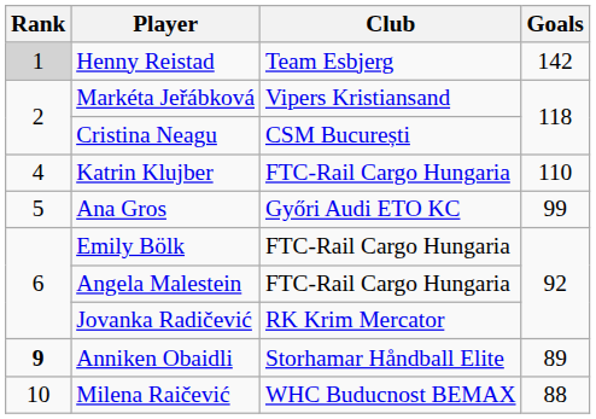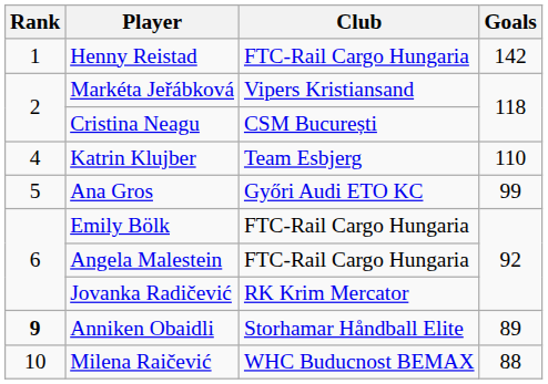 <table class="wikitable sortable" style="text-align:center">
 <tr>
 <th>Rank</th>
 <th>Player</th>
 <th>Club</th>
 <th>Goals</th>
 </tr>
 <tr>
-<td style="background: lightgrey;">1</td>
+<td>1</td>
 <td align="left"> <a href='#'>Henny Reistad</a></td>
-<td align="left"> <a href='#'>Team Esbjerg</a></td>
+<td align="left"> <a href='#'>FTC-Rail Cargo Hungaria</a></td>
 <td>142</td>
 </tr>
 <tr>
 <td rowspan="2">2</td>
 <td align="left"> <a href='#'>Markéta Jeřábková</a></td>
 <td align="left"> <a href='#'>Vipers Kristiansand</a></td>
 <td rowspan="2">118</td>
 </tr>
 <tr>
 <td align="left"> <a href='#'>Cristina Neagu</a></td>
 <td align="left"> <a href='#'>CSM București</a></td>
 </tr>
 <tr>
 <td>4</td>
 <td align="left"> <a href='#'>Katrin Klujber</a></td>
-<td align="left"> <a href='#'>FTC-Rail Cargo Hungaria</a></td>
+<td align="left"> <a href='#'>Team Esbjerg</a></td>
 <td>110</td>
 </tr>
 <tr>
 <td>5</td>
 <td align="left"> <a href='#'>Ana Gros</a></td>
 <td align="left"> <a href='#'>Győri Audi ETO KC</a></td>
 <td>99</td>
 </tr>
 <tr>
 <td rowspan="3">6</td>
 <td align="left"> <a href='#'>Emily Bölk</a></td>
 <td align="left"> FTC-Rail Cargo Hungaria</td>
 <td rowspan="3">92</td>
 </tr>
 <tr>
 <td align="left"> <a href='#'>Angela Malestein</a></td>
 <td align="left"> FTC-Rail Cargo Hungaria</td>
 </tr>
 <tr>
 <td align="left"> <a href='#'>Jovanka Radičević</a></td>
 <td align="left"> <a href='#'>RK Krim Mercator</a></td>
 </tr>
 <tr>
 <td><strong>9</strong></td>
 <td align="left"> <a href='#'>Anniken Obaidli</a></td>
 <td align="left"> <a href='#'>Storhamar Håndball Elite</a></td>
 <td>89</td>
 </tr>
 <tr>
 <td>10</td>
 <td align="left"> <a href='#'>Milena Raičević</a></td>
 <td align="left"> <a href='#'>WHC Buducnost BEMAX</a></td>
 <td>88</td>
 </tr>
 </table>
